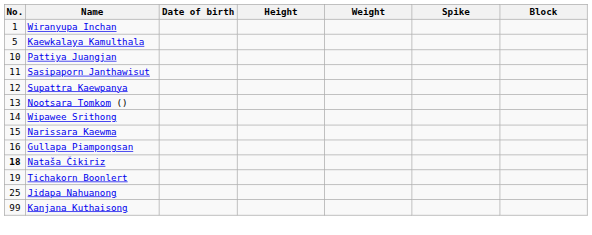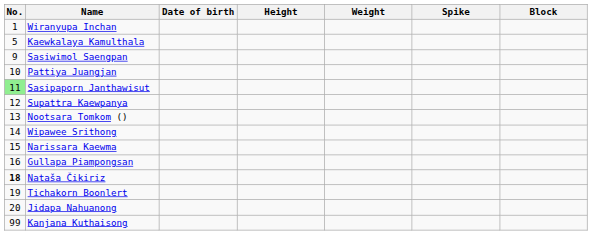 <table class="wikitable sortable" style="font-size:100%; text-align:center;">
 <tr>
 <th>No.</th>
 <th style="width:14em">Name</th>
 <th style="width:8em">Date of birth</th>
 <th style="width:9em">Height</th>
 <th style="width:9em">Weight</th>
 <th style="width:9em">Spike</th>
 <th style="width:9em">Block</th>
 </tr>
 <tr>
 <td>1</td>
 <td align=left> <a href='#'>Wiranyupa Inchan</a></td>
 <td align=right></td>
 <td></td>
 <td></td>
 <td></td>
 <td></td>
 </tr>
 <tr>
 <td>5</td>
 <td align=left> <a href='#'>Kaewkalaya Kamulthala</a></td>
 <td align=right></td>
 <td></td>
 <td></td>
 <td></td>
 <td></td>
 </tr>
 <tr>
+<td>9</td>
+<td align=left> <a href='#'>Sasiwimol Saengpan</a></td>
+<td align=right></td>
+<td></td>
+<td></td>
+<td></td>
+<td></td>
+</tr>
+<tr>
 <td>10</td>
 <td align=left> <a href='#'>Pattiya Juangjan</a></td>
 <td align=right></td>
 <td></td>
 <td></td>
 <td></td>
 <td></td>
 </tr>
 <tr>
-<td>11</td>
+<td style="background: lightgreen;">11</td>
 <td align=left> <a href='#'>Sasipaporn Janthawisut</a></td>
 <td align=right></td>
 <td></td>
 <td></td>
 <td></td>
 <td></td>
 </tr>
 <tr>
 <td>12</td>
 <td align=left> <a href='#'>Supattra Kaewpanya</a></td>
 <td align=right></td>
 <td></td>
 <td></td>
 <td></td>
 <td></td>
 </tr>
 <tr>
 <td>13</td>
 <td align=left> <a href='#'>Nootsara Tomkom</a> ()</td>
 <td align=right></td>
 <td></td>
 <td></td>
 <td></td>
 <td></td>
 </tr>
 <tr>
 <td>14</td>
 <td align=left> <a href='#'>Wipawee Srithong</a></td>
 <td align=right></td>
 <td></td>
 <td></td>
 <td></td>
 <td></td>
 </tr>
 <tr>
 <td>15</td>
 <td align=left> <a href='#'>Narissara Kaewma</a></td>
 <td align=right></td>
 <td></td>
 <td></td>
 <td></td>
 <td></td>
 </tr>
 <tr>
 <td>16</td>
 <td align=left> <a href='#'>Gullapa Piampongsan</a></td>
 <td align=right></td>
 <td></td>
 <td></td>
 <td></td>
 <td></td>
 </tr>
 <tr>
 <td><strong>18</strong></td>
 <td align=left> <a href='#'>Nataša Čikiriz</a></td>
 <td align=right></td>
 <td></td>
 <td></td>
 <td></td>
 <td></td>
 </tr>
 <tr>
 <td>19</td>
 <td align=left> <a href='#'>Tichakorn Boonlert</a></td>
 <td align=right></td>
 <td></td>
 <td></td>
 <td></td>
 <td></td>
 </tr>
 <tr>
-<td>25</td>
+<td>20</td>
 <td align=left> <a href='#'>Jidapa Nahuanong</a></td>
 <td align=right></td>
 <td></td>
 <td></td>
 <td></td>
 <td></td>
 </tr>
 <tr>
 <td>99</td>
 <td align=left> <a href='#'>Kanjana Kuthaisong</a></td>
 <td align=right></td>
 <td></td>
 <td></td>
 <td></td>
 <td></td>
 </tr>
 </table>
